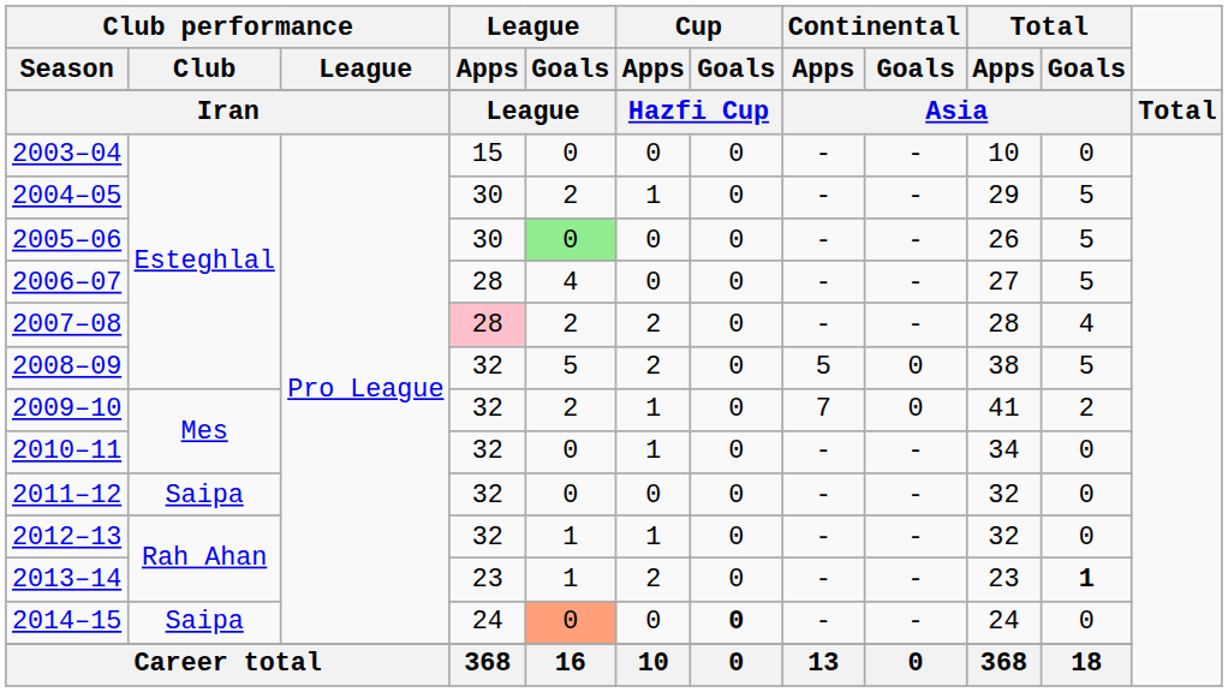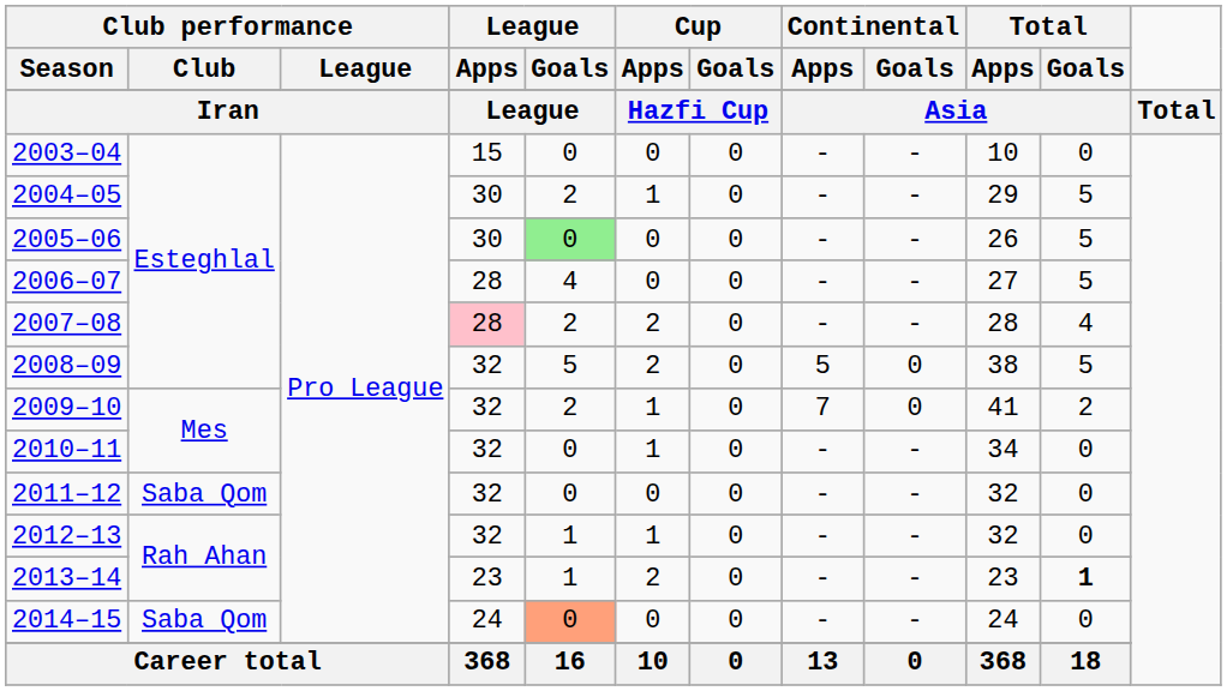 <table class="wikitable" style="text-align:center">
 <tr>
 <th colspan=3>Club performance</th>
 <th colspan=2>League</th>
 <th colspan=2>Cup</th>
 <th colspan=2>Continental</th>
 <th colspan=2>Total</th>
 </tr>
 <tr>
 <th>Season</th>
 <th>Club</th>
 <th>League</th>
 <th>Apps</th>
 <th>Goals</th>
 <th>Apps</th>
 <th>Goals</th>
 <th>Apps</th>
 <th>Goals</th>
 <th>Apps</th>
 <th>Goals</th>
 </tr>
 <tr>
 </tr>
 <tr>
 <th colspan=3>Iran</th>
 <th colspan=2>League</th>
 <th colspan=2><a href='#'>Hazfi Cup</a></th>
 <th colspan=4><a href='#'>Asia</a></th>
 <th colspan=4>Total</th>
 </tr>
 <tr>
 <td><a href='#'>2003–04</a></td>
 <td rowspan="6"><a href='#'>Esteghlal</a></td>
 <td rowspan="12"><a href='#'>Pro League</a></td>
 <td>15</td>
 <td>0</td>
 <td>0</td>
 <td>0</td>
 <td>-</td>
 <td>-</td>
 <td>10</td>
 <td>0</td>
 </tr>
 <tr>
 <td><a href='#'>2004–05</a></td>
 <td>30</td>
 <td>2</td>
 <td>1</td>
 <td>0</td>
 <td>-</td>
 <td>-</td>
 <td>29</td>
 <td>5</td>
 </tr>
 <tr>
 <td><a href='#'>2005–06</a></td>
 <td>30</td>
 <td style="background: lightgreen;">0</td>
 <td>0</td>
 <td>0</td>
 <td>-</td>
 <td>-</td>
 <td>26</td>
 <td>5</td>
 </tr>
 <tr>
 <td><a href='#'>2006–07</a></td>
 <td>28</td>
 <td>4</td>
 <td>0</td>
 <td>0</td>
 <td>-</td>
 <td>-</td>
 <td>27</td>
 <td>5</td>
 </tr>
 <tr>
 <td><a href='#'>2007–08</a></td>
 <td style="background: pink;">28</td>
 <td>2</td>
 <td>2</td>
 <td>0</td>
 <td>-</td>
 <td>-</td>
 <td>28</td>
 <td>4</td>
 </tr>
 <tr>
 <td><a href='#'>2008–09</a></td>
 <td>32</td>
 <td>5</td>
 <td>2</td>
 <td>0</td>
 <td>5</td>
 <td>0</td>
 <td>38</td>
 <td>5</td>
 </tr>
 <tr>
 <td><a href='#'>2009–10</a></td>
 <td rowspan="2"><a href='#'>Mes</a></td>
 <td>32</td>
 <td>2</td>
 <td>1</td>
 <td>0</td>
 <td>7</td>
 <td>0</td>
 <td>41</td>
 <td>2</td>
 </tr>
 <tr>
 <td><a href='#'>2010–11</a></td>
 <td>32</td>
 <td>0</td>
 <td>1</td>
 <td>0</td>
 <td>-</td>
 <td>-</td>
 <td>34</td>
 <td>0</td>
 </tr>
 <tr>
 <td><a href='#'>2011–12</a></td>
-<td><a href='#'>Saipa</a></td>
+<td><a href='#'>Saba Qom</a></td>
 <td>32</td>
 <td>0</td>
 <td>0</td>
 <td>0</td>
 <td>-</td>
 <td>-</td>
 <td>32</td>
 <td>0</td>
 </tr>
 <tr>
 <td><a href='#'>2012–13</a></td>
 <td rowspan="2"><a href='#'>Rah Ahan</a></td>
 <td>32</td>
 <td>1</td>
 <td>1</td>
 <td>0</td>
 <td>-</td>
 <td>-</td>
 <td>32</td>
 <td>0</td>
 </tr>
 <tr>
 <td><a href='#'>2013–14</a></td>
 <td>23</td>
 <td>1</td>
 <td>2</td>
 <td>0</td>
 <td>-</td>
 <td>-</td>
 <td>23</td>
 <td><strong>1</strong></td>
 </tr>
 <tr>
 <td><a href='#'>2014–15</a></td>
-<td><a href='#'>Saipa</a></td>
+<td><a href='#'>Saba Qom</a></td>
 <td>24</td>
 <td style="background: lightsalmon;">0</td>
 <td>0</td>
-<td><strong>0</strong></td>
+<td>0</td>
 <td>-</td>
 <td>-</td>
 <td>24</td>
 <td>0</td>
 </tr>
 <tr>
 </tr>
 <tr>
 <th colspan=3>Career total</th>
 <th>368</th>
 <th>16</th>
 <th>10</th>
 <th>0</th>
 <th>13</th>
 <th>0</th>
 <th>368</th>
 <th>18</th>
 </tr>
 </table>
